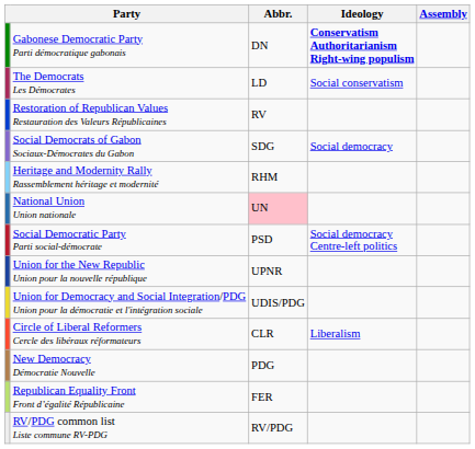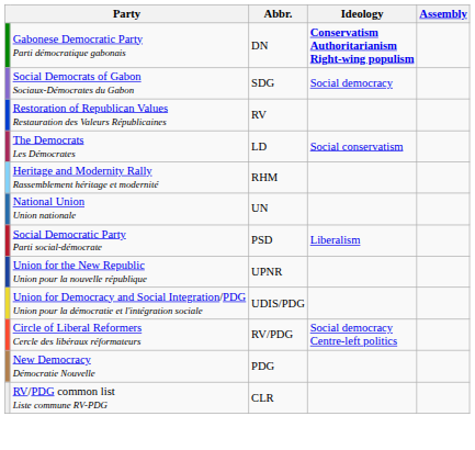 <table class="wikitable">
 <tr>
 <th colspan=2>Party</th>
 <th>Abbr.</th>
 <th>Ideology</th>
 <th><a href='#'>Assembly</a></th>
 </tr>
 <tr>
 <td bgcolor=#008800></td>
 <td><a href='#'>Gabonese Democratic Party</a><br><small><em>Parti démocratique gabonais</em></small></td>
 <td>DN</td>
 <td><strong><a href='#'>Conservatism</a><br><a href='#'>Authoritarianism</a><br><a href='#'>Right-wing populism</a></strong></td>
 <td></td>
 </tr>
 <tr>
-<td bgcolor=#A82A5A></td>
-<td><a href='#'>The Democrats</a><br><small><em>Les Démocrates</em></small></td>
-<td>LD</td>
-<td><a href='#'>Social conservatism</a></td>
+<td bgcolor=#8569CD></td>
+<td><a href='#'>Social Democrats of Gabon</a><br><small><em>Sociaux-Démocrates du Gabon</em></small></td>
+<td>SDG</td>
+<td><a href='#'>Social democracy</a></td>
 <td></td>
 </tr>
 <tr>
 <td bgcolor=#013FD0></td>
 <td><a href='#'>Restoration of Republican Values</a><br><small><em>Restauration des Valeurs Républicaines</em></small></td>
 <td>RV</td>
 <td></td>
 <td></td>
 </tr>
 <tr>
-<td bgcolor=#8569CD></td>
-<td><a href='#'>Social Democrats of Gabon</a><br><small><em>Sociaux-Démocrates du Gabon</em></small></td>
-<td>SDG</td>
-<td><a href='#'>Social democracy</a></td>
+<td bgcolor=#A82A5A></td>
+<td><a href='#'>The Democrats</a><br><small><em>Les Démocrates</em></small></td>
+<td>LD</td>
+<td><a href='#'>Social conservatism</a></td>
 <td></td>
 </tr>
 <tr>
 <td bgcolor=#83D2F9></td>
 <td><a href='#'>Heritage and Modernity Rally</a><br><small><em>Rassemblement héritage et modernité</em></small></td>
 <td>RHM</td>
 <td></td>
 <td></td>
 </tr>
 <tr>
 <td bgcolor=#276DAB></td>
 <td><a href='#'>National Union</a><br><small><em>Union nationale</em></small></td>
-<td style="background: pink;">UN</td>
+<td>UN</td>
 <td></td>
 <td></td>
 </tr>
 <tr>
 <td bgcolor=#BA1A2E></td>
 <td><a href='#'>Social Democratic Party</a><br><small><em>Parti social-démocrate</em></small></td>
 <td>PSD</td>
-<td><a href='#'>Social democracy</a><br><a href='#'>Centre-left politics</a></td>
+<td><a href='#'>Liberalism</a></td>
 <td></td>
 </tr>
 <tr>
 <td bgcolor=#1b429e></td>
 <td><a href='#'>Union for the New Republic</a><br><small><em>Union pour la nouvelle république</em></small></td>
 <td>UPNR</td>
 <td></td>
 <td></td>
 </tr>
 <tr>
 <td bgcolor=#ECDA30></td>
 <td><a href='#'>Union for Democracy and Social Integration</a>/<a href='#'>PDG</a><br><small><em>Union pour la démocratie et l'intégration sociale</em></small></td>
 <td>UDIS/PDG</td>
 <td></td>
 <td></td>
 </tr>
 <tr>
 <td bgcolor=#FE492E></td>
 <td><a href='#'>Circle of Liberal Reformers</a><br><small><em>Cercle des libéraux réformateurs</em></small></td>
-<td>CLR</td>
-<td><a href='#'>Liberalism</a></td>
+<td>RV/PDG</td>
+<td><a href='#'>Social democracy</a><br><a href='#'>Centre-left politics</a></td>
 <td></td>
 </tr>
 <tr>
 <td bgcolor=#B2804D></td>
 <td><a href='#'>New Democracy</a><br><small><em>Démocratie Nouvelle</em></small></td>
 <td>PDG</td>
 <td></td>
 <td></td>
 </tr>
 <tr>
-<td bgcolor=#B9E16F></td>
-<td><a href='#'>Republican Equality Front</a><br><small><em>Front d’égalité Républicaine</em></small></td>
-<td>FER</td>
-<td></td>
-<td></td>
-</tr>
-<tr>
 <td bgcolor=#EEEEEE></td>
 <td><a href='#'>RV</a>/<a href='#'>PDG</a> common list<br><small><em>Liste commune RV-PDG</em></small></td>
-<td>RV/PDG</td>
+<td>CLR</td>
 <td></td>
 <td></td>
 </tr>
 </table>
